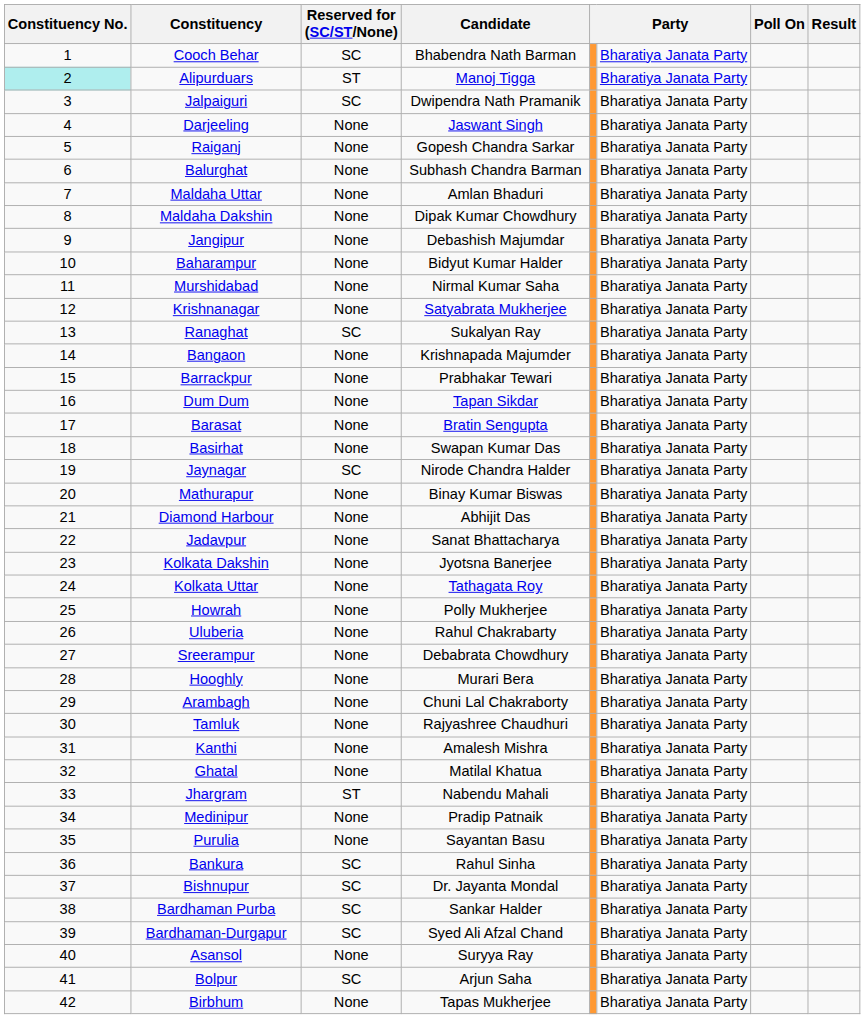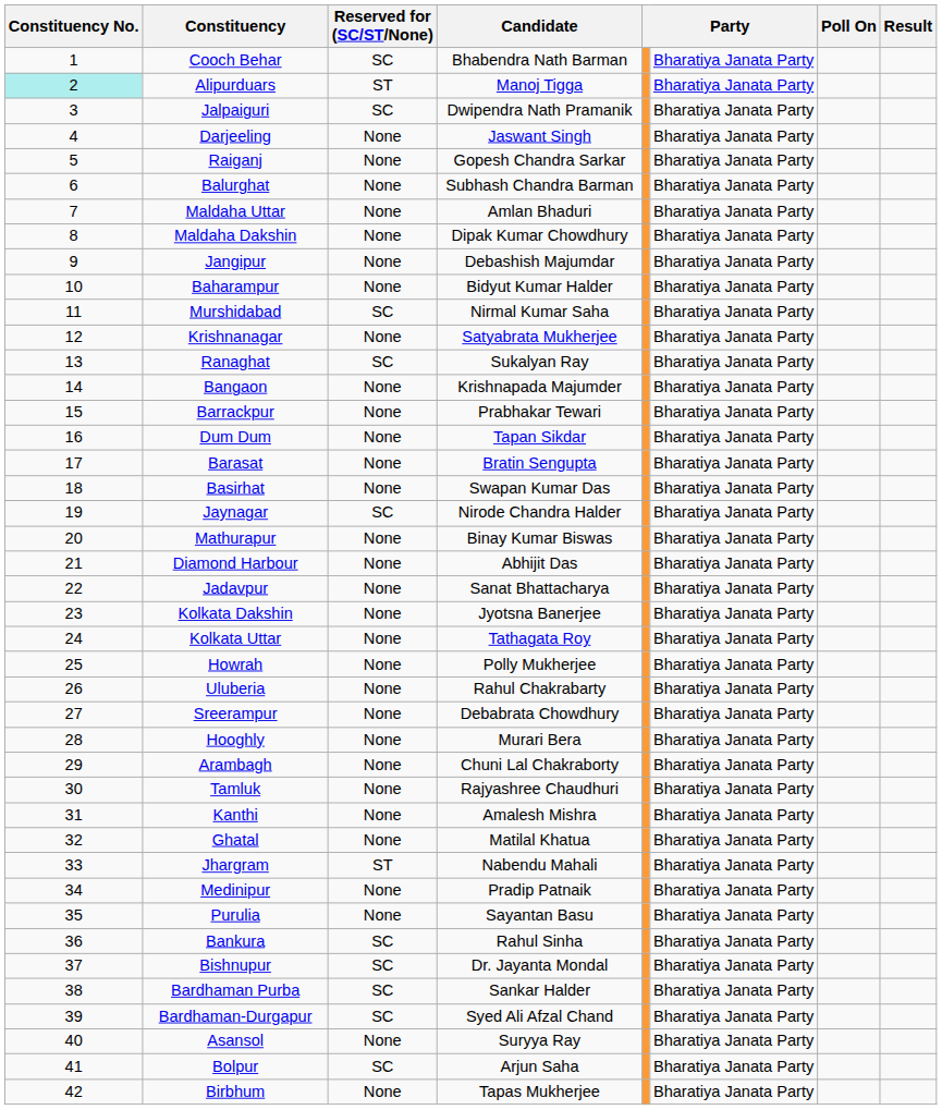 <table class="wikitable sortable" style="text-align:center">
 <tr>
 <th>Constituency No.</th>
 <th style="width:180px;">Constituency</th>
 <th>Reserved for<br>(<a href='#'>SC/ST</a>/None)</th>
 <th style="width:200px;">Candidate</th>
 <th colspan="2">Party</th>
 <th>Poll On</th>
 <th>Result</th>
 </tr>
 <tr>
 <td style="text-align:center;">1</td>
 <td><a href='#'>Cooch Behar</a></td>
 <td>SC</td>
 <td>Bhabendra Nath Barman</td>
 <td bgcolor=#FF9933></td>
 <td><a href='#'>Bharatiya Janata Party</a></td>
 <td></td>
 <td></td>
 </tr>
 <tr>
 <td style="background: paleturquoise; text-align:center;">2</td>
 <td><a href='#'>Alipurduars</a></td>
 <td>ST</td>
 <td><a href='#'>Manoj Tigga</a></td>
 <td bgcolor=#FF9933></td>
 <td><a href='#'>Bharatiya Janata Party</a></td>
 <td></td>
 <td></td>
 </tr>
 <tr>
 <td style="text-align:center;">3</td>
 <td><a href='#'>Jalpaiguri</a></td>
 <td>SC</td>
 <td>Dwipendra Nath Pramanik</td>
 <td bgcolor=#FF9933></td>
 <td>Bharatiya Janata Party</td>
 <td></td>
 <td></td>
 </tr>
 <tr>
 <td style="text-align:center;">4</td>
 <td><a href='#'>Darjeeling</a></td>
 <td>None</td>
 <td><a href='#'>Jaswant Singh</a></td>
 <td bgcolor=#FF9933></td>
 <td>Bharatiya Janata Party</td>
 <td></td>
 <td></td>
 </tr>
 <tr>
 <td style="text-align:center;">5</td>
 <td><a href='#'>Raiganj</a></td>
 <td>None</td>
 <td>Gopesh Chandra Sarkar</td>
 <td bgcolor=#FF9933></td>
 <td>Bharatiya Janata Party</td>
 <td></td>
 <td></td>
 </tr>
 <tr>
 <td style="text-align:center;">6</td>
 <td><a href='#'>Balurghat</a></td>
 <td>None</td>
 <td>Subhash Chandra Barman</td>
 <td bgcolor=#FF9933></td>
 <td>Bharatiya Janata Party</td>
 <td></td>
 <td></td>
 </tr>
 <tr>
 <td style="text-align:center;">7</td>
 <td><a href='#'>Maldaha Uttar</a></td>
 <td>None</td>
 <td>Amlan Bhaduri</td>
 <td bgcolor=#FF9933></td>
 <td>Bharatiya Janata Party</td>
 <td></td>
 <td></td>
 </tr>
 <tr>
 <td style="text-align:center;">8</td>
 <td><a href='#'>Maldaha Dakshin</a></td>
 <td>None</td>
 <td>Dipak Kumar Chowdhury</td>
 <td bgcolor=#FF9933></td>
 <td>Bharatiya Janata Party</td>
 <td></td>
 <td></td>
 </tr>
 <tr>
 <td style="text-align:center;">9</td>
 <td><a href='#'>Jangipur</a></td>
 <td>None</td>
 <td>Debashish Majumdar</td>
 <td bgcolor=#FF9933></td>
 <td>Bharatiya Janata Party</td>
 <td></td>
 <td></td>
 </tr>
 <tr>
 <td style="text-align:center;">10</td>
 <td><a href='#'>Baharampur</a></td>
 <td>None</td>
 <td>Bidyut Kumar Halder</td>
 <td bgcolor=#FF9933></td>
 <td>Bharatiya Janata Party</td>
 <td></td>
 <td></td>
 </tr>
 <tr>
 <td style="text-align:center;">11</td>
 <td><a href='#'>Murshidabad</a></td>
-<td>None</td>
+<td>SC</td>
 <td>Nirmal Kumar Saha</td>
 <td bgcolor=#FF9933></td>
 <td>Bharatiya Janata Party</td>
 <td></td>
 <td></td>
 </tr>
 <tr>
 <td style="text-align:center;">12</td>
 <td><a href='#'>Krishnanagar</a></td>
 <td>None</td>
 <td><a href='#'>Satyabrata Mukherjee</a></td>
 <td bgcolor=#FF9933></td>
 <td>Bharatiya Janata Party</td>
 <td></td>
 <td></td>
 </tr>
 <tr>
 <td style="text-align:center;">13</td>
 <td><a href='#'>Ranaghat</a></td>
 <td>SC</td>
 <td>Sukalyan Ray</td>
 <td bgcolor=#FF9933></td>
 <td>Bharatiya Janata Party</td>
 <td></td>
 <td></td>
 </tr>
 <tr>
 <td style="text-align:center;">14</td>
 <td><a href='#'>Bangaon</a></td>
 <td>None</td>
 <td>Krishnapada Majumder</td>
 <td bgcolor=#FF9933></td>
 <td>Bharatiya Janata Party</td>
 <td></td>
 <td></td>
 </tr>
 <tr>
 <td style="text-align:center;">15</td>
 <td><a href='#'>Barrackpur</a></td>
 <td>None</td>
 <td>Prabhakar Tewari</td>
 <td bgcolor=#FF9933></td>
 <td>Bharatiya Janata Party</td>
 <td></td>
 <td></td>
 </tr>
 <tr>
 <td style="text-align:center;">16</td>
 <td><a href='#'>Dum Dum</a></td>
 <td>None</td>
 <td><a href='#'>Tapan Sikdar</a></td>
 <td bgcolor=#FF9933></td>
 <td>Bharatiya Janata Party</td>
 <td></td>
 <td></td>
 </tr>
 <tr>
 <td style="text-align:center;">17</td>
 <td><a href='#'>Barasat</a></td>
 <td>None</td>
 <td><a href='#'>Bratin Sengupta</a></td>
 <td bgcolor=#FF9933></td>
 <td>Bharatiya Janata Party</td>
 <td></td>
 <td></td>
 </tr>
 <tr>
 <td style="text-align:center;">18</td>
 <td><a href='#'>Basirhat</a></td>
 <td>None</td>
 <td>Swapan Kumar Das</td>
 <td bgcolor=#FF9933></td>
 <td>Bharatiya Janata Party</td>
 <td></td>
 <td></td>
 </tr>
 <tr>
 <td style="text-align:center;">19</td>
 <td><a href='#'>Jaynagar</a></td>
 <td>SC</td>
 <td>Nirode Chandra Halder</td>
 <td bgcolor=#FF9933></td>
 <td>Bharatiya Janata Party</td>
 <td></td>
 <td></td>
 </tr>
 <tr>
 <td style="text-align:center;">20</td>
 <td><a href='#'>Mathurapur</a></td>
 <td>None</td>
 <td>Binay Kumar Biswas</td>
 <td bgcolor=#FF9933></td>
 <td>Bharatiya Janata Party</td>
 <td></td>
 <td></td>
 </tr>
 <tr>
 <td style="text-align:center;">21</td>
 <td><a href='#'>Diamond Harbour</a></td>
 <td>None</td>
 <td>Abhijit Das</td>
 <td bgcolor=#FF9933></td>
 <td>Bharatiya Janata Party</td>
 <td></td>
 <td></td>
 </tr>
 <tr>
 <td style="text-align:center;">22</td>
 <td><a href='#'>Jadavpur</a></td>
 <td>None</td>
 <td>Sanat Bhattacharya</td>
 <td bgcolor=#FF9933></td>
 <td>Bharatiya Janata Party</td>
 <td></td>
 <td></td>
 </tr>
 <tr>
 <td style="text-align:center;">23</td>
 <td><a href='#'>Kolkata Dakshin</a></td>
 <td>None</td>
 <td>Jyotsna Banerjee</td>
 <td bgcolor=#FF9933></td>
 <td>Bharatiya Janata Party</td>
 <td></td>
 <td></td>
 </tr>
 <tr>
 <td style="text-align:center;">24</td>
 <td><a href='#'>Kolkata Uttar</a></td>
 <td>None</td>
 <td><a href='#'>Tathagata Roy</a></td>
 <td bgcolor=#FF9933></td>
 <td>Bharatiya Janata Party</td>
 <td></td>
 <td></td>
 </tr>
 <tr>
 <td style="text-align:center;">25</td>
 <td><a href='#'>Howrah</a></td>
 <td>None</td>
 <td>Polly Mukherjee</td>
 <td bgcolor=#FF9933></td>
 <td>Bharatiya Janata Party</td>
 <td></td>
 <td></td>
 </tr>
 <tr>
 <td style="text-align:center;">26</td>
 <td><a href='#'>Uluberia</a></td>
 <td>None</td>
 <td>Rahul Chakrabarty</td>
 <td bgcolor=#FF9933></td>
 <td>Bharatiya Janata Party</td>
 <td></td>
 <td></td>
 </tr>
 <tr>
 <td style="text-align:center;">27</td>
 <td><a href='#'>Sreerampur</a></td>
 <td>None</td>
 <td>Debabrata Chowdhury</td>
 <td bgcolor=#FF9933></td>
 <td>Bharatiya Janata Party</td>
 <td></td>
 <td></td>
 </tr>
 <tr>
 <td style="text-align:center;">28</td>
 <td><a href='#'>Hooghly</a></td>
 <td>None</td>
 <td>Murari Bera</td>
 <td bgcolor=#FF9933></td>
 <td>Bharatiya Janata Party</td>
 <td></td>
 <td></td>
 </tr>
 <tr>
 <td style="text-align:center;">29</td>
 <td><a href='#'>Arambagh</a></td>
 <td>None</td>
 <td>Chuni Lal Chakraborty</td>
 <td bgcolor=#FF9933></td>
 <td>Bharatiya Janata Party</td>
 <td></td>
 <td></td>
 </tr>
 <tr>
 <td style="text-align:center;">30</td>
 <td><a href='#'>Tamluk</a></td>
 <td>None</td>
 <td>Rajyashree Chaudhuri</td>
 <td bgcolor=#FF9933></td>
 <td>Bharatiya Janata Party</td>
 <td></td>
 <td></td>
 </tr>
 <tr>
 <td style="text-align:center;">31</td>
 <td><a href='#'>Kanthi</a></td>
 <td>None</td>
 <td>Amalesh Mishra</td>
 <td bgcolor=#FF9933></td>
 <td>Bharatiya Janata Party</td>
 <td></td>
 <td></td>
 </tr>
 <tr>
 <td style="text-align:center;">32</td>
 <td><a href='#'>Ghatal</a></td>
 <td>None</td>
 <td>Matilal Khatua</td>
 <td bgcolor=#FF9933></td>
 <td>Bharatiya Janata Party</td>
 <td></td>
 <td></td>
 </tr>
 <tr>
 <td style="text-align:center;">33</td>
 <td><a href='#'>Jhargram</a></td>
 <td>ST</td>
 <td>Nabendu Mahali</td>
 <td bgcolor=#FF9933></td>
 <td>Bharatiya Janata Party</td>
 <td></td>
 <td></td>
 </tr>
 <tr>
 <td style="text-align:center;">34</td>
 <td><a href='#'>Medinipur</a></td>
 <td>None</td>
 <td>Pradip Patnaik</td>
 <td bgcolor=#FF9933></td>
 <td>Bharatiya Janata Party</td>
 <td></td>
 <td></td>
 </tr>
 <tr>
 <td style="text-align:center;">35</td>
 <td><a href='#'>Purulia</a></td>
 <td>None</td>
 <td>Sayantan Basu</td>
 <td bgcolor=#FF9933></td>
 <td>Bharatiya Janata Party</td>
 <td></td>
 <td></td>
 </tr>
 <tr>
 <td style="text-align:center;">36</td>
 <td><a href='#'>Bankura</a></td>
 <td>SC</td>
 <td>Rahul Sinha</td>
 <td bgcolor=#FF9933></td>
 <td>Bharatiya Janata Party</td>
 <td></td>
 <td></td>
 </tr>
 <tr>
 <td style="text-align:center;">37</td>
 <td><a href='#'>Bishnupur</a></td>
 <td>SC</td>
 <td>Dr. Jayanta Mondal</td>
 <td bgcolor=#FF9933></td>
 <td>Bharatiya Janata Party</td>
 <td></td>
 <td></td>
 </tr>
 <tr>
 <td style="text-align:center;">38</td>
 <td><a href='#'>Bardhaman Purba</a></td>
 <td>SC</td>
 <td>Sankar Halder</td>
 <td bgcolor=#FF9933></td>
 <td>Bharatiya Janata Party</td>
 <td></td>
 <td></td>
 </tr>
 <tr>
 <td style="text-align:center;">39</td>
 <td><a href='#'>Bardhaman-Durgapur</a></td>
 <td>SC</td>
 <td>Syed Ali Afzal Chand</td>
 <td bgcolor=#FF9933></td>
 <td>Bharatiya Janata Party</td>
 <td></td>
 <td></td>
 </tr>
 <tr>
 <td style="text-align:center;">40</td>
 <td><a href='#'>Asansol</a></td>
 <td>None</td>
 <td>Suryya Ray</td>
 <td bgcolor=#FF9933></td>
 <td>Bharatiya Janata Party</td>
 <td></td>
 <td></td>
 </tr>
 <tr>
 <td style="text-align:center;">41</td>
 <td><a href='#'>Bolpur</a></td>
 <td>SC</td>
 <td>Arjun Saha</td>
 <td bgcolor=#FF9933></td>
 <td>Bharatiya Janata Party</td>
 <td></td>
 <td></td>
 </tr>
 <tr>
 <td style="text-align:center;">42</td>
 <td><a href='#'>Birbhum</a></td>
 <td>None</td>
 <td>Tapas Mukherjee</td>
 <td bgcolor=#FF9933></td>
 <td>Bharatiya Janata Party</td>
 <td></td>
 <td></td>
 </tr>
 </table>
